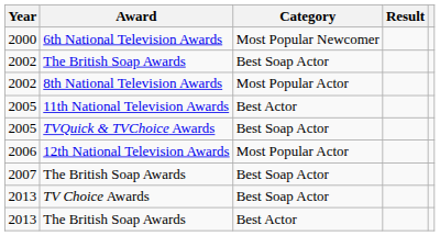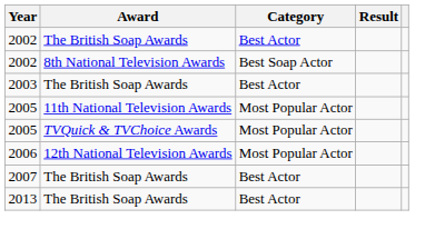 <table class="wikitable sortable">
 <tr>
 <th>Year</th>
 <th>Award</th>
 <th>Category</th>
 <th>Result</th>
 <th scope=col class=unsortable></th>
 </tr>
 <tr>
-<td>2000</td>
-<td><a href='#'>6th National Television Awards</a></td>
-<td>Most Popular Newcomer</td>
-<td></td>
-<td align="center"></td>
-</tr>
-<tr>
 <td>2002</td>
 <td><a href='#'>The British Soap Awards</a></td>
-<td>Best Soap Actor</td>
+<td><a href='#'>Best Actor</a></td>
 <td></td>
 <td align="center"></td>
 </tr>
 <tr>
 <td>2002</td>
 <td><a href='#'>8th National Television Awards</a></td>
+<td>Best Soap Actor</td>
+<td></td>
+<td align="center"></td>
+</tr>
+<tr>
+<td>2003</td>
+<td>The British Soap Awards</td>
+<td>Best Actor</td>
+<td></td>
+<td align="center"></td>
+</tr>
+<tr>
+<td>2005</td>
+<td><a href='#'>11th National Television Awards</a></td>
 <td>Most Popular Actor</td>
 <td></td>
 <td align="center"></td>
 </tr>
 <tr>
 <td>2005</td>
-<td><a href='#'>11th National Television Awards</a></td>
-<td>Best Actor</td>
-<td></td>
-<td align="center"></td>
-</tr>
-<tr>
-<td>2005</td>
 <td><a href='#'><em>TVQuick & TVChoice</em> Awards</a></td>
-<td>Best Soap Actor</td>
+<td>Most Popular Actor</td>
 <td></td>
 <td align="center"></td>
 </tr>
 <tr>
 <td>2006</td>
 <td><a href='#'>12th National Television Awards</a></td>
 <td>Most Popular Actor</td>
 <td></td>
 <td align="center"></td>
 </tr>
 <tr>
 <td>2007</td>
 <td>The British Soap Awards</td>
-<td>Best Soap Actor</td>
-<td></td>
-<td align="center"></td>
-</tr>
-<tr>
-<td>2013</td>
-<td><em>TV Choice</em> Awards</td>
-<td>Best Soap Actor</td>
+<td>Best Actor</td>
 <td></td>
 <td align="center"></td>
 </tr>
 <tr>
 <td>2013</td>
 <td>The British Soap Awards</td>
 <td>Best Actor</td>
 <td></td>
 <td align="center"></td>
 </tr>
 </table>
